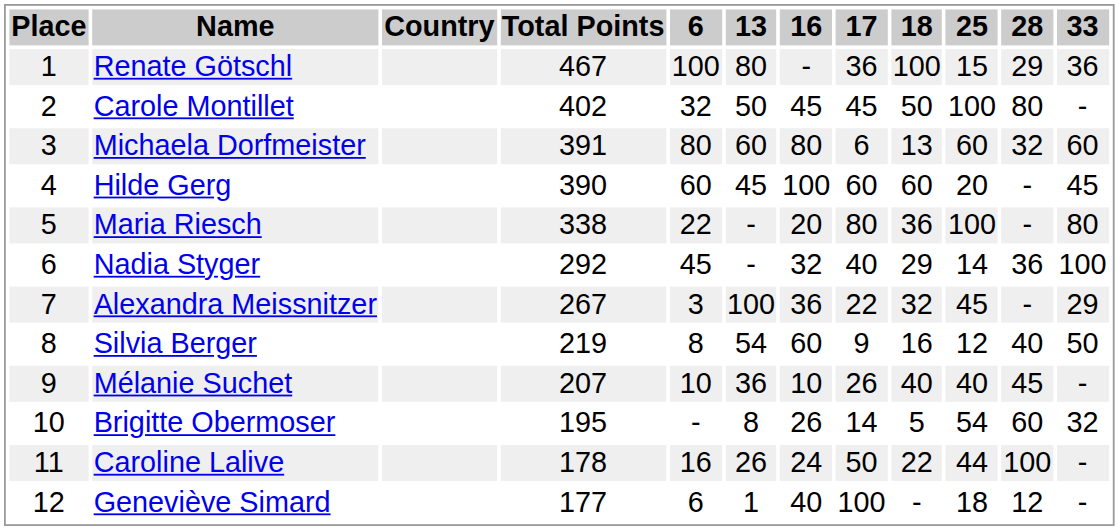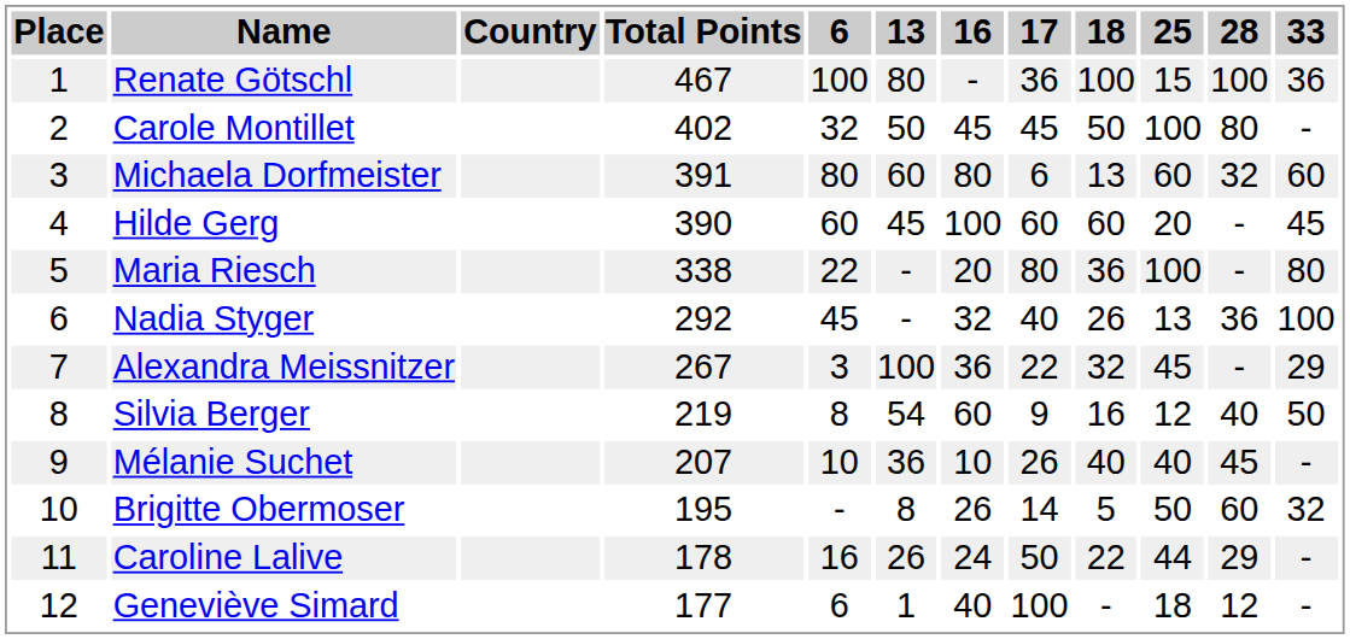 <table border="0" style="border: 1px solid #999; background-color:#FFFFFF; text-align:center">
 <tr align="center" bgcolor="#CCCCCC">
 <th>Place</th>
 <th>Name</th>
 <th>Country</th>
 <th>Total Points</th>
 <th>6</th>
 <th>13</th>
 <th>16</th>
 <th>17</th>
 <th>18</th>
 <th>25</th>
 <th>28</th>
 <th>33</th>
 </tr>
 <tr bgcolor="#EFEFEF">
 <td>1</td>
 <td align="left"><a href='#'>Renate Götschl</a></td>
 <td align="left"></td>
 <td>467</td>
 <td>100</td>
 <td>80</td>
 <td>-</td>
 <td>36</td>
 <td>100</td>
 <td>15</td>
-<td>29</td>
+<td>100</td>
 <td>36</td>
 </tr>
 <tr>
 <td>2</td>
 <td align="left"><a href='#'>Carole Montillet</a></td>
 <td align="left"></td>
 <td>402</td>
 <td>32</td>
 <td>50</td>
 <td>45</td>
 <td>45</td>
 <td>50</td>
 <td>100</td>
 <td>80</td>
 <td>-</td>
 </tr>
 <tr bgcolor="#EFEFEF">
 <td>3</td>
 <td align="left"><a href='#'>Michaela Dorfmeister</a></td>
 <td align="left"></td>
 <td>391</td>
 <td>80</td>
 <td>60</td>
 <td>80</td>
 <td>6</td>
 <td>13</td>
 <td>60</td>
 <td>32</td>
 <td>60</td>
 </tr>
 <tr>
 <td>4</td>
 <td align="left"><a href='#'>Hilde Gerg</a></td>
 <td align="left"></td>
 <td>390</td>
 <td>60</td>
 <td>45</td>
 <td>100</td>
 <td>60</td>
 <td>60</td>
 <td>20</td>
 <td>-</td>
 <td>45</td>
 </tr>
 <tr bgcolor="#EFEFEF">
 <td>5</td>
 <td align="left"><a href='#'>Maria Riesch</a></td>
 <td align="left"></td>
 <td>338</td>
 <td>22</td>
 <td>-</td>
 <td>20</td>
 <td>80</td>
 <td>36</td>
 <td>100</td>
 <td>-</td>
 <td>80</td>
 </tr>
 <tr>
 <td>6</td>
 <td align="left"><a href='#'>Nadia Styger</a></td>
 <td align="left"></td>
 <td>292</td>
 <td>45</td>
 <td>-</td>
 <td>32</td>
 <td>40</td>
-<td>29</td>
-<td>14</td>
+<td>26</td>
+<td>13</td>
 <td>36</td>
 <td>100</td>
 </tr>
 <tr bgcolor="#EFEFEF">
 <td>7</td>
 <td align="left"><a href='#'>Alexandra Meissnitzer</a></td>
 <td align="left"></td>
 <td>267</td>
 <td>3</td>
 <td>100</td>
 <td>36</td>
 <td>22</td>
 <td>32</td>
 <td>45</td>
 <td>-</td>
 <td>29</td>
 </tr>
 <tr>
 <td>8</td>
 <td align="left"><a href='#'>Silvia Berger</a></td>
 <td align="left"></td>
 <td>219</td>
 <td>8</td>
 <td>54</td>
 <td>60</td>
 <td>9</td>
 <td>16</td>
 <td>12</td>
 <td>40</td>
 <td>50</td>
 </tr>
 <tr bgcolor="#EFEFEF">
 <td>9</td>
 <td align="left"><a href='#'>Mélanie Suchet</a></td>
 <td align="left"></td>
 <td>207</td>
 <td>10</td>
 <td>36</td>
 <td>10</td>
 <td>26</td>
 <td>40</td>
 <td>40</td>
 <td>45</td>
 <td>-</td>
 </tr>
 <tr>
 <td>10</td>
 <td align="left"><a href='#'>Brigitte Obermoser</a></td>
 <td align="left"></td>
 <td>195</td>
 <td>-</td>
 <td>8</td>
 <td>26</td>
 <td>14</td>
 <td>5</td>
-<td>54</td>
+<td>50</td>
 <td>60</td>
 <td>32</td>
 </tr>
 <tr bgcolor="#EFEFEF">
 <td>11</td>
 <td align="left"><a href='#'>Caroline Lalive</a></td>
 <td align="left"></td>
 <td>178</td>
 <td>16</td>
 <td>26</td>
 <td>24</td>
 <td>50</td>
 <td>22</td>
 <td>44</td>
-<td>100</td>
+<td>29</td>
 <td>-</td>
 </tr>
 <tr>
 <td>12</td>
 <td align="left"><a href='#'>Geneviève Simard</a></td>
 <td align="left"></td>
 <td>177</td>
 <td>6</td>
 <td>1</td>
 <td>40</td>
 <td>100</td>
 <td>-</td>
 <td>18</td>
 <td>12</td>
 <td>-</td>
 </tr>
 </table>
